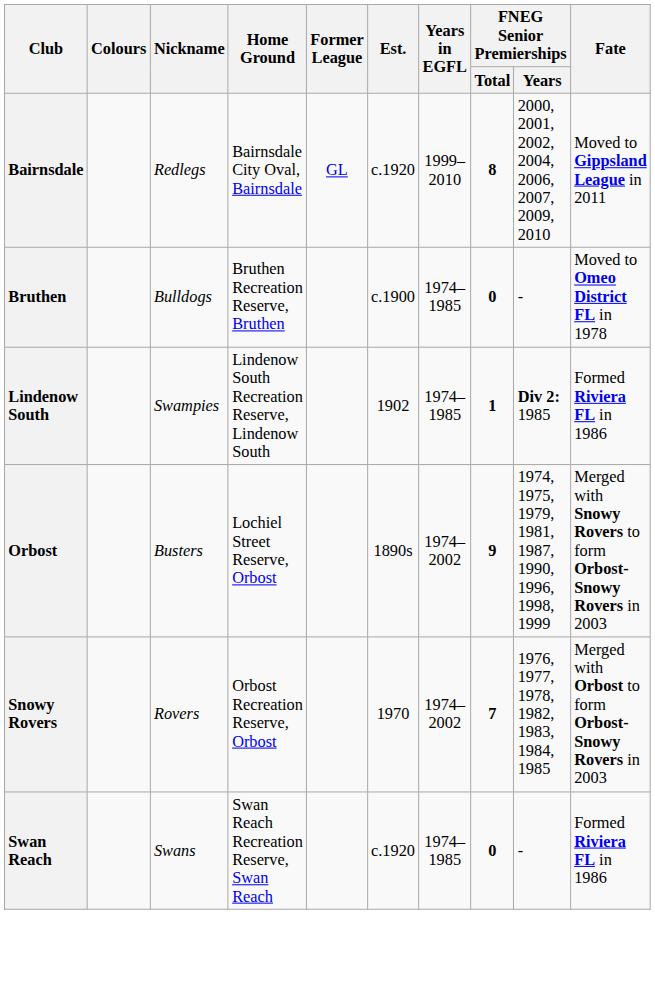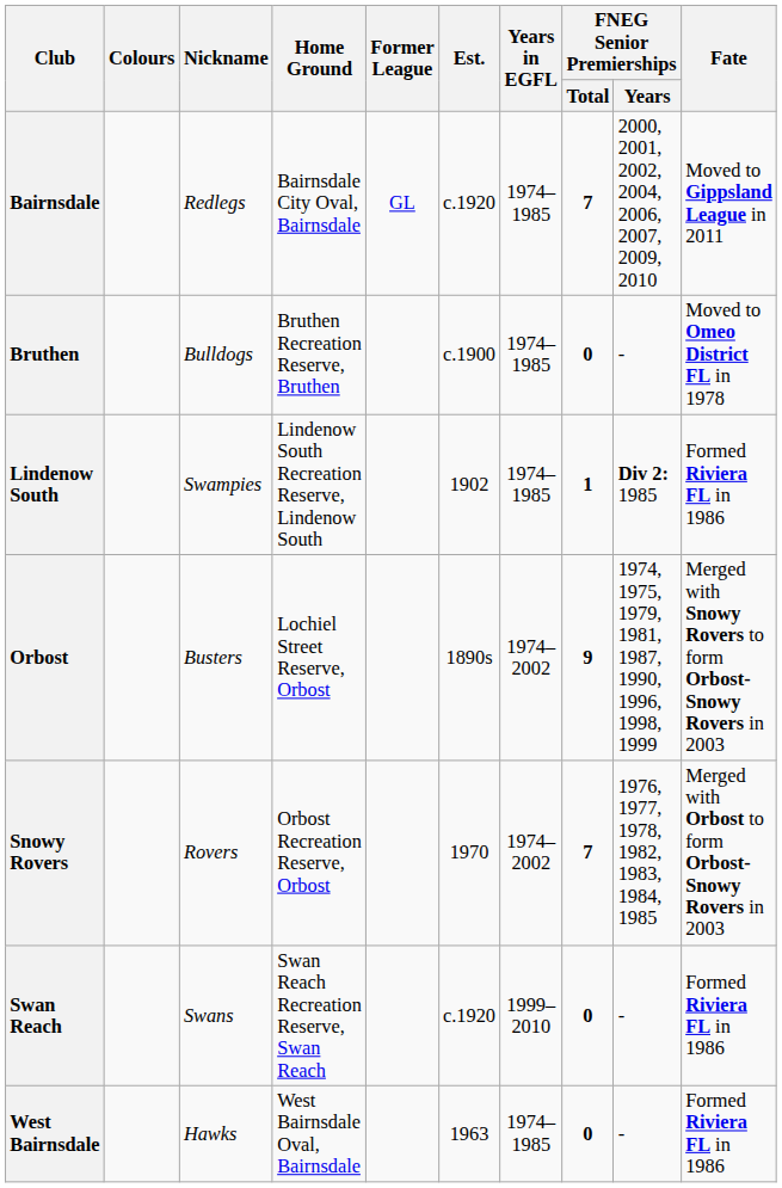 <table class="wikitable sortable">
 <tr>
 <th rowspan="2">Club</th>
 <th rowspan="2">Colours</th>
 <th rowspan="2">Nickname</th>
 <th rowspan="2">Home Ground</th>
 <th rowspan="2">Former League</th>
 <th rowspan="2">Est.</th>
 <th rowspan="2">Years in EGFL</th>
 <th colspan="2">FNEG Senior Premierships</th>
 <th rowspan="2">Fate</th>
 </tr>
 <tr>
 <th>Total</th>
 <th>Years</th>
 </tr>
 <tr>
 <th style="text-align:left">Bairnsdale</th>
 <td></td>
 <td><em>Redlegs</em></td>
 <td>Bairnsdale City Oval, <a href='#'>Bairnsdale</a></td>
 <td align="center"><a href='#'>GL</a></td>
 <td align="center">c.1920</td>
-<td align="center">1999–2010</td>
-<td align="center"><strong>8</strong></td>
+<td align="center">1974–1985</td>
+<td align="center"><strong>7</strong></td>
 <td>2000, 2001, 2002, 2004, 2006, 2007, 2009, 2010</td>
 <td>Moved to <a href='#'><strong>Gippsland League</strong></a> in 2011</td>
 </tr>
 <tr>
 <th style="text-align:left">Bruthen</th>
 <td></td>
 <td><em>Bulldogs</em></td>
 <td>Bruthen Recreation Reserve, <a href='#'>Bruthen</a></td>
 <td align="center"></td>
 <td align="center">c.1900</td>
 <td align="center">1974–1985</td>
 <td align="center"><strong>0</strong></td>
 <td>-</td>
 <td>Moved to <a href='#'><strong>Omeo District FL</strong></a> in 1978</td>
 </tr>
 <tr>
 <th style="text-align:left">Lindenow South</th>
 <td></td>
 <td><em>Swampies</em></td>
 <td>Lindenow South Recreation Reserve, Lindenow South</td>
 <td align="center"></td>
 <td align="center">1902</td>
 <td align="center">1974–1985</td>
 <td align="center"><strong>1</strong></td>
 <td><strong>Div 2:</strong> 1985</td>
 <td>Formed <a href='#'><strong>Riviera FL</strong></a> in 1986</td>
 </tr>
 <tr>
 <th style="text-align:left">Orbost</th>
 <td></td>
 <td><em>Busters</em></td>
 <td>Lochiel Street Reserve, <a href='#'>Orbost</a></td>
 <td align="center"></td>
 <td align="center">1890s</td>
 <td align="center">1974–2002</td>
 <td align="center"><strong>9</strong></td>
 <td>1974, 1975, 1979, 1981, 1987, 1990, 1996, 1998, 1999</td>
 <td>Merged with <strong>Snowy Rovers</strong> to form <strong>Orbost-Snowy Rovers</strong> in 2003</td>
 </tr>
 <tr>
 <th style="text-align:left">Snowy Rovers</th>
 <td></td>
 <td><em>Rovers</em></td>
 <td>Orbost Recreation Reserve, <a href='#'>Orbost</a></td>
 <td align="center"></td>
 <td align="center">1970</td>
 <td align="center">1974–2002</td>
 <td align="center"><strong>7</strong></td>
 <td>1976, 1977, 1978, 1982, 1983, 1984, 1985</td>
 <td>Merged with <strong>Orbost</strong> to form <strong>Orbost-Snowy Rovers</strong> in 2003</td>
 </tr>
 <tr>
 <th style="text-align:left">Swan Reach</th>
 <td></td>
 <td><em>Swans</em></td>
 <td>Swan Reach Recreation Reserve, <a href='#'>Swan Reach</a></td>
 <td align="center"></td>
 <td align="center">c.1920</td>
+<td align="center">1999–2010</td>
+<td align="center"><strong>0</strong></td>
+<td>-</td>
+<td>Formed <a href='#'><strong>Riviera FL</strong></a> in 1986</td>
+</tr>
+<tr>
+<th style="text-align:left">West Bairnsdale</th>
+<td></td>
+<td><em>Hawks</em></td>
+<td>West Bairnsdale Oval, <a href='#'>Bairnsdale</a></td>
+<td align="center"></td>
+<td align="center">1963</td>
 <td align="center">1974–1985</td>
 <td align="center"><strong>0</strong></td>
 <td>-</td>
 <td>Formed <a href='#'><strong>Riviera FL</strong></a> in 1986</td>
 </tr>
 </table>
